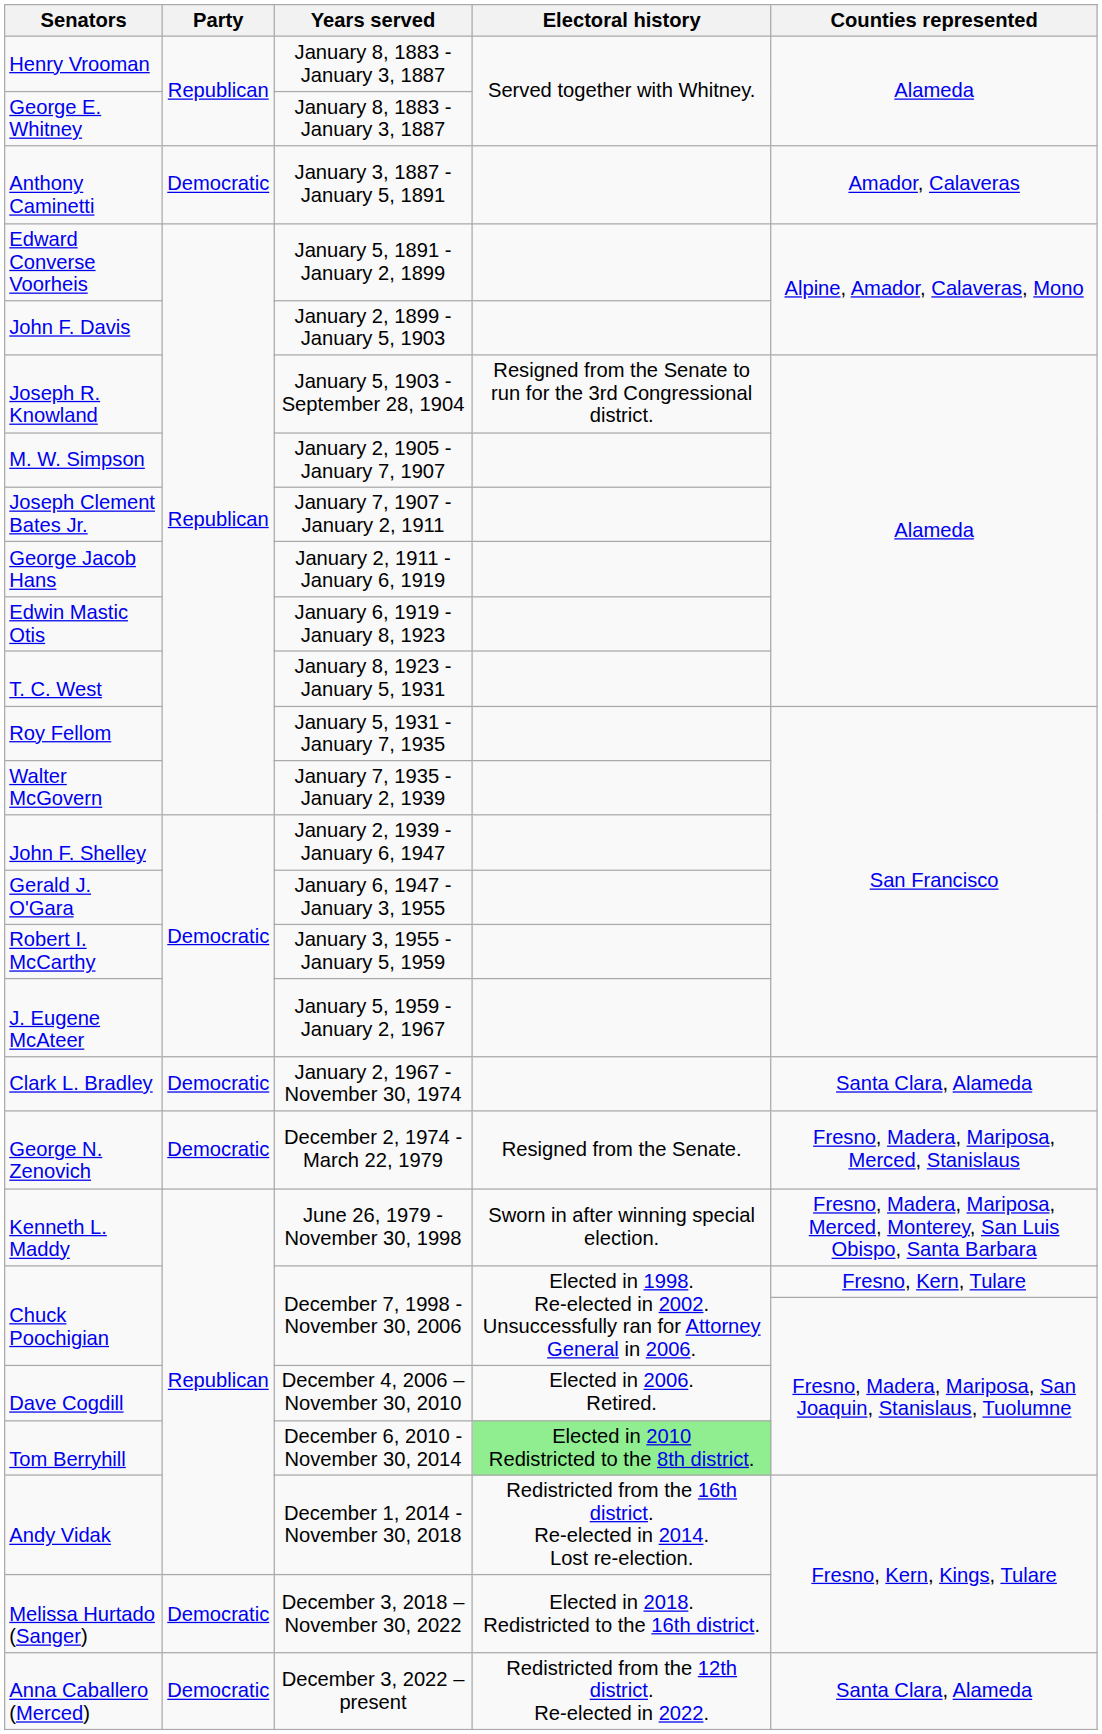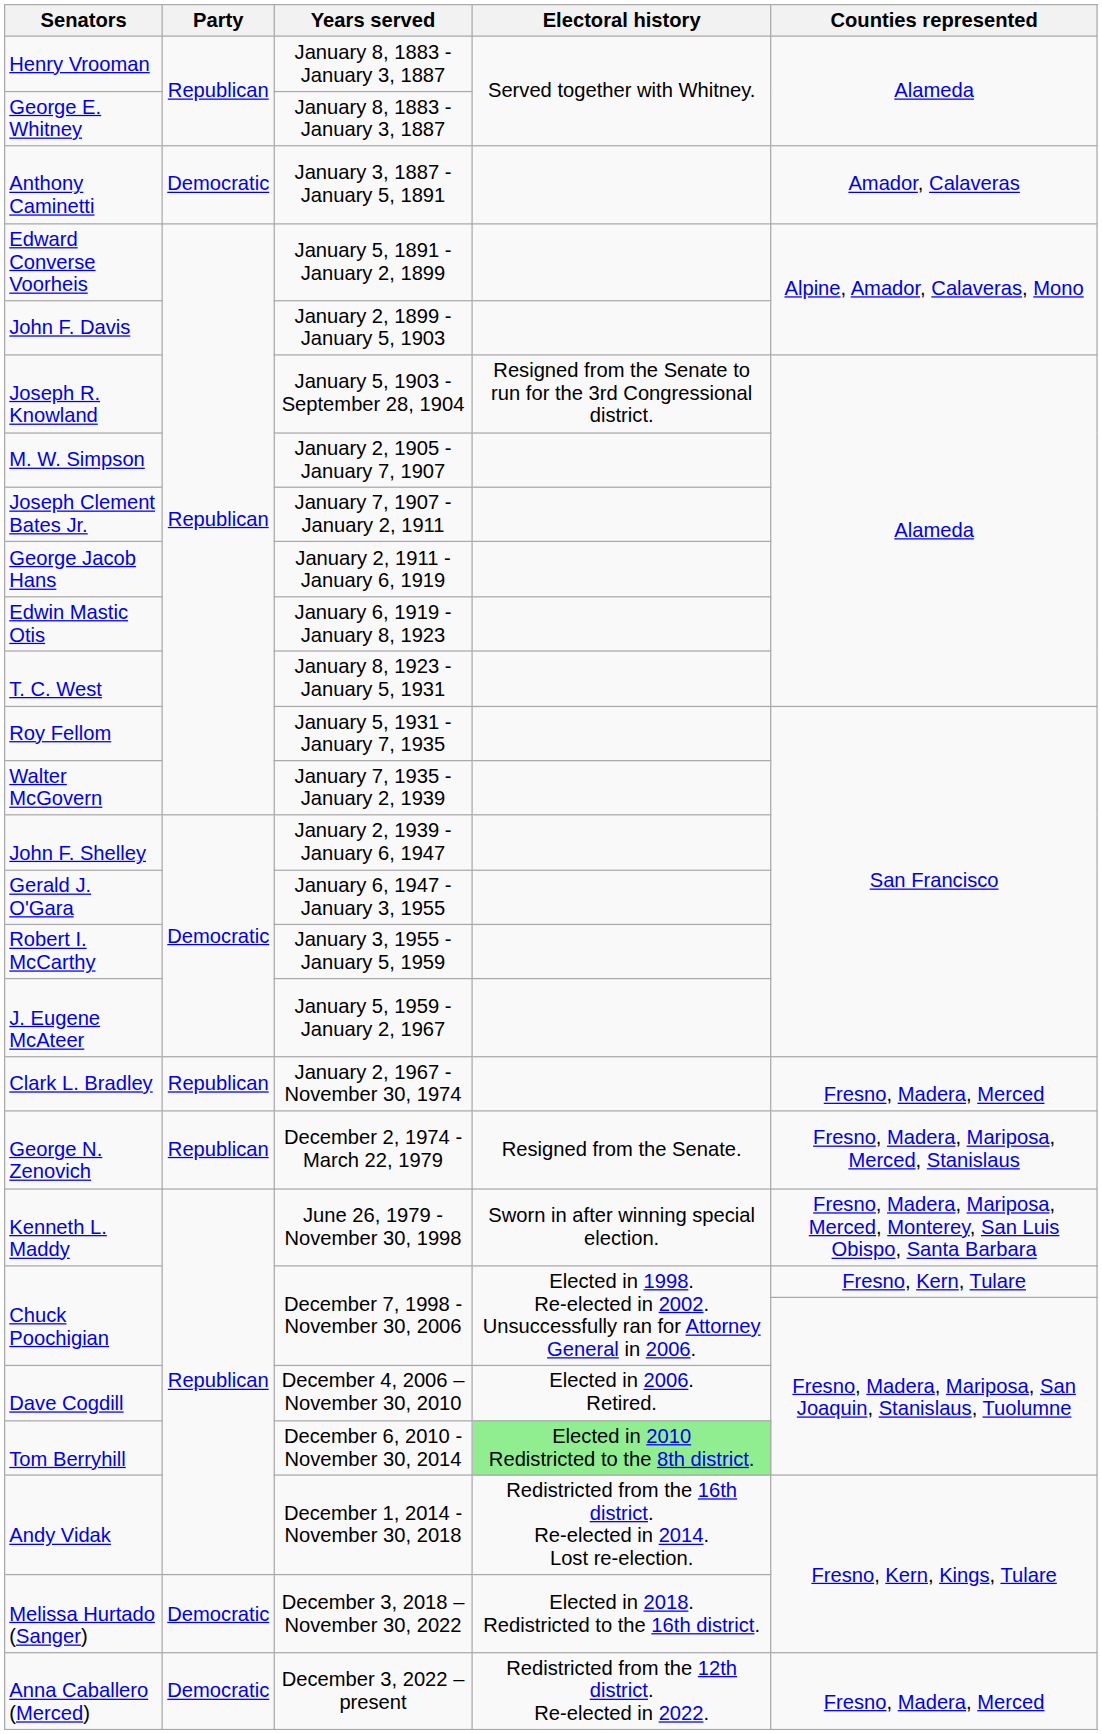 <table class=wikitable style="text-align:center">
 <tr>
 <th>Senators</th>
 <th>Party</th>
 <th>Years served</th>
 <th>Electoral history</th>
 <th>Counties represented</th>
 </tr>
 <tr>
 <td align=left><a href='#'>Henry Vrooman</a></td>
 <td rowspan=2 ><a href='#'>Republican</a></td>
 <td>January 8, 1883 - January 3, 1887</td>
 <td rowspan="2">Served together with Whitney.</td>
 <td rowspan="2"><a href='#'>Alameda</a></td>
 </tr>
 <tr>
 <td align=left><a href='#'>George E. Whitney</a></td>
 <td>January 8, 1883 - January 3, 1887</td>
 </tr>
 <tr>
 <td align=left><br><a href='#'>Anthony Caminetti</a></td>
 <td><a href='#'>Democratic</a></td>
 <td>January 3, 1887 - January 5, 1891</td>
 <td></td>
 <td rowspan="2"><a href='#'>Amador</a>, <a href='#'>Calaveras</a></td>
 </tr>
 <tr>
 <td align=left rowspan=2><a href='#'>Edward Converse Voorheis</a></td>
 <td rowspan=11 ><a href='#'>Republican</a></td>
 <td rowspan=2>January 5, 1891 - January 2, 1899</td>
 <td rowspan=2></td>
 </tr>
 <tr>
 <td rowspan=2><a href='#'>Alpine</a>, <a href='#'>Amador</a>, <a href='#'>Calaveras</a>, <a href='#'>Mono</a></td>
 </tr>
 <tr>
 <td align=left><a href='#'>John F. Davis</a></td>
 <td>January 2, 1899 - January 5, 1903</td>
 <td></td>
 </tr>
 <tr>
 <td align=left><br><a href='#'>Joseph R. Knowland</a></td>
 <td>January 5, 1903 - September 28, 1904</td>
 <td>Resigned from the Senate to run for the 3rd Congressional district.</td>
 <td rowspan="6"><a href='#'>Alameda</a></td>
 </tr>
 <tr>
 <td align=left><a href='#'>M. W. Simpson</a></td>
 <td>January 2, 1905 - January 7, 1907</td>
 <td></td>
 </tr>
 <tr>
 <td align=left><a href='#'>Joseph Clement Bates Jr.</a></td>
 <td>January 7, 1907 - January 2, 1911</td>
 <td></td>
 </tr>
 <tr>
 <td align=left><a href='#'>George Jacob Hans</a></td>
 <td>January 2, 1911 - January 6, 1919</td>
 <td></td>
 </tr>
 <tr>
 <td align=left><a href='#'>Edwin Mastic Otis</a></td>
 <td>January 6, 1919 - January 8, 1923</td>
 <td></td>
 </tr>
 <tr>
 <td align=left><br><a href='#'>T. C. West</a></td>
 <td>January 8, 1923 - January 5, 1931</td>
 <td></td>
 </tr>
 <tr>
 <td align=left><a href='#'>Roy Fellom</a></td>
 <td>January 5, 1931 - January 7, 1935</td>
 <td></td>
 <td rowspan="6"><a href='#'>San Francisco</a></td>
 </tr>
 <tr>
 <td align=left><a href='#'>Walter McGovern</a></td>
 <td>January 7, 1935 - January 2, 1939</td>
 <td></td>
 </tr>
 <tr>
 <td align=left><br><a href='#'>John F. Shelley</a></td>
 <td rowspan=4 ><a href='#'>Democratic</a></td>
 <td>January 2, 1939 - January 6, 1947</td>
 <td></td>
 </tr>
 <tr>
 <td align=left><a href='#'>Gerald J. O'Gara</a></td>
 <td>January 6, 1947 - January 3, 1955</td>
 <td></td>
 </tr>
 <tr>
 <td align=left><a href='#'>Robert I. McCarthy</a></td>
 <td>January 3, 1955 - January 5, 1959</td>
 <td></td>
 </tr>
 <tr>
 <td align=left><br><a href='#'>J. Eugene McAteer</a></td>
 <td>January 5, 1959 - January 2, 1967</td>
 <td></td>
 </tr>
 <tr>
 <td align=left><a href='#'>Clark L. Bradley</a></td>
-<td><a href='#'>Democratic</a></td>
+<td><a href='#'>Republican</a></td>
 <td>January 2, 1967 - November 30, 1974</td>
 <td></td>
-<td><a href='#'>Santa Clara</a>, <a href='#'>Alameda</a></td>
+<td><br><a href='#'>Fresno</a>, <a href='#'>Madera</a>, <a href='#'>Merced</a></td>
 </tr>
 <tr>
 <td align=left><br><a href='#'>George N. Zenovich</a></td>
-<td><a href='#'>Democratic</a></td>
+<td><a href='#'>Republican</a></td>
 <td>December 2, 1974 - March 22, 1979</td>
 <td>Resigned from the Senate.</td>
 <td rowspan="2"><a href='#'>Fresno</a>, <a href='#'>Madera</a>, <a href='#'>Mariposa</a>, <a href='#'>Merced</a>, <a href='#'>Stanislaus</a></td>
 </tr>
 <tr>
 <td align=left rowspan=3><br><a href='#'>Kenneth L. Maddy</a></td>
 <td rowspan=8 ><a href='#'>Republican</a></td>
 <td rowspan=3>June 26, 1979 - November 30, 1998</td>
 <td rowspan=3>Sworn in after winning special election.</td>
 </tr>
 <tr>
 <td><a href='#'>Fresno</a>, <a href='#'>Madera</a>, <a href='#'>Mariposa</a>, <a href='#'>Merced</a>, <a href='#'>Monterey</a>, <a href='#'>San Luis Obispo</a>, <a href='#'>Santa Barbara</a></td>
 </tr>
 <tr>
 <td rowspan=2><a href='#'>Fresno</a>, <a href='#'>Kern</a>, <a href='#'>Tulare</a></td>
 </tr>
 <tr>
 <td align=left rowspan=2><br><a href='#'>Chuck Poochigian</a></td>
 <td rowspan=2>December 7, 1998 - November 30, 2006</td>
 <td rowspan=2>Elected in <a href='#'>1998</a>.<br> Re-elected in <a href='#'>2002</a>.<br>Unsuccessfully ran for <a href='#'>Attorney General</a> in <a href='#'>2006</a>.</td>
 </tr>
 <tr>
 <td rowspan=3><br><a href='#'>Fresno</a>, <a href='#'>Madera</a>, <a href='#'>Mariposa</a>, <a href='#'>San Joaquin</a>, <a href='#'>Stanislaus</a>, <a href='#'>Tuolumne</a></td>
 </tr>
 <tr>
 <td align=left><br><a href='#'>Dave Cogdill</a></td>
 <td>December 4, 2006 – November 30, 2010</td>
 <td>Elected in <a href='#'>2006</a>.<br>Retired.</td>
 </tr>
 <tr>
 <td align=left><br><a href='#'>Tom Berryhill</a></td>
 <td>December 6, 2010 - November 30, 2014</td>
 <td style="background: lightgreen;">Elected in <a href='#'>2010</a><br>Redistricted to the <a href='#'>8th district</a>.</td>
 </tr>
 <tr>
 <td align=left><br><a href='#'>Andy Vidak</a></td>
 <td>December 1, 2014 - November 30, 2018</td>
 <td>Redistricted from the <a href='#'>16th district</a>.<br> Re-elected in <a href='#'>2014</a>.<br>Lost re-election.</td>
 <td rowspan="2"><br><a href='#'>Fresno</a>, <a href='#'>Kern</a>, <a href='#'>Kings</a>, <a href='#'>Tulare</a></td>
 </tr>
 <tr>
 <td align=left><br><a href='#'>Melissa Hurtado</a> (<a href='#'>Sanger</a>)</td>
 <td><a href='#'>Democratic</a></td>
 <td>December 3, 2018 – November 30, 2022</td>
 <td>Elected in <a href='#'>2018</a>.<br>Redistricted to the <a href='#'>16th district</a>.</td>
 </tr>
 <tr>
 <td align=left><br><a href='#'>Anna Caballero</a> (<a href='#'>Merced</a>)</td>
 <td><a href='#'>Democratic</a></td>
 <td>December 3, 2022 – present</td>
 <td>Redistricted from the <a href='#'>12th district</a>.<br>Re-elected in <a href='#'>2022</a>.</td>
-<td><a href='#'>Santa Clara</a>, <a href='#'>Alameda</a></td>
+<td><br><a href='#'>Fresno</a>, <a href='#'>Madera</a>, <a href='#'>Merced</a></td>
 </tr>
 <tr>
 </tr>
 </table>
